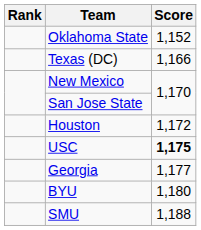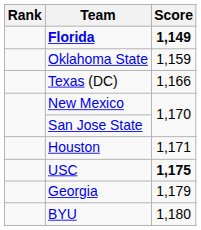 <table class="wikitable sortable" style="text-align:center">
 <tr>
 <th dat-sort-type=number>Rank</th>
 <th>Team</th>
 <th>Score</th>
 </tr>
 <tr>
 <td></td>
+<td align=left><strong><a href='#'>Florida</a></strong></td>
+<td><strong>1,149</strong></td>
+</tr>
+<tr>
+<td></td>
 <td align=left><a href='#'>Oklahoma State</a></td>
-<td>1,152</td>
+<td>1,159</td>
 </tr>
 <tr>
 <td></td>
 <td align=left><a href='#'>Texas</a> (DC)</td>
 <td>1,166</td>
 </tr>
 <tr>
 <td rowspan=2></td>
 <td align=left><a href='#'>New Mexico</a></td>
 <td rowspan=2>1,170</td>
 </tr>
 <tr>
 <td align=left><a href='#'>San Jose State</a></td>
 </tr>
 <tr>
 <td></td>
 <td align=left><a href='#'>Houston</a></td>
-<td>1,172</td>
+<td>1,171</td>
 </tr>
 <tr>
 <td></td>
 <td align=left><a href='#'>USC</a></td>
 <td><strong>1,175</strong></td>
 </tr>
 <tr>
 <td></td>
 <td align=left><a href='#'>Georgia</a></td>
-<td>1,177</td>
+<td>1,179</td>
 </tr>
 <tr>
 <td></td>
 <td align=left><a href='#'>BYU</a></td>
 <td>1,180</td>
 </tr>
-<tr>
-<td></td>
-<td align=left><a href='#'>SMU</a></td>
-<td>1,188</td>
-</tr>
 </table>
